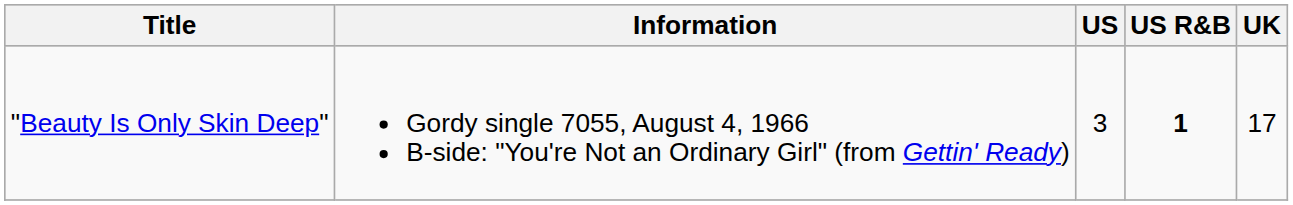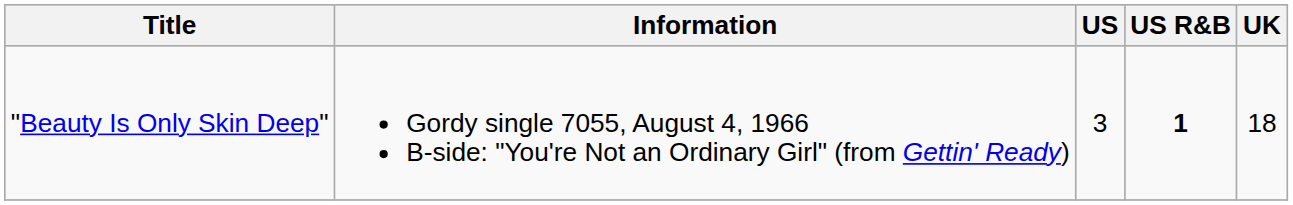 <table class="wikitable">
 <tr>
 <th>Title</th>
 <th>Information</th>
 <th>US</th>
 <th>US R&B</th>
 <th>UK</th>
 </tr>
 <tr>
 <td>"<a href='#'>Beauty Is Only Skin Deep</a>"</td>
 <td><br><ul><li>Gordy single 7055, August 4, 1966</li><li>B-side: "You're Not an Ordinary Girl" (from <em><a href='#'>Gettin' Ready</a></em>)</li></ul></td>
 <td align="center">3</td>
 <td align="center"><strong>1</strong></td>
-<td align="center">17</td>
+<td align="center">18</td>
 </tr>
 </table>
